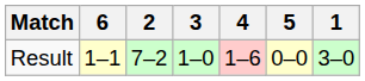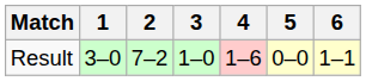 <table class="wikitable">
 <tr>
 <th>Match</th>
-<th>6</th>
+<th>1</th>
 <th>2</th>
 <th>3</th>
 <th>4</th>
 <th>5</th>
-<th>1</th>
+<th>6</th>
 </tr>
 <tr>
 <td>Result</td>
-<td style="background:#ffc;">1–1</td>
+<td style="background:#cfc;">3–0</td>
 <td style="background:#cfc;">7–2</td>
 <td style="background:#cfc;">1–0</td>
 <td style="background:#fcc;">1–6</td>
 <td style="background:#ffc;">0–0</td>
-<td style="background:#cfc;">3–0</td>
+<td style="background:#ffc;">1–1</td>
 </tr>
 </table>
